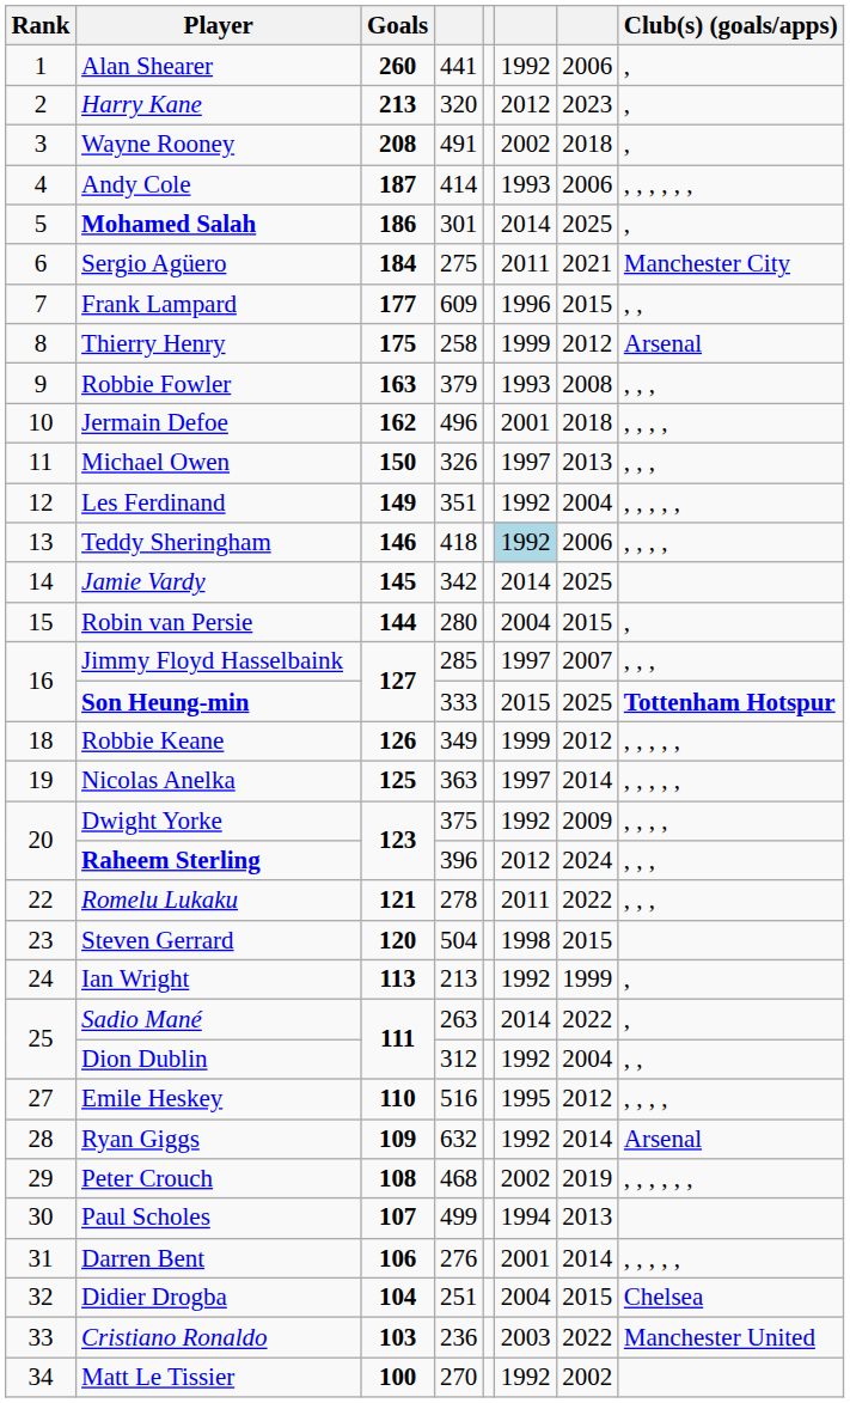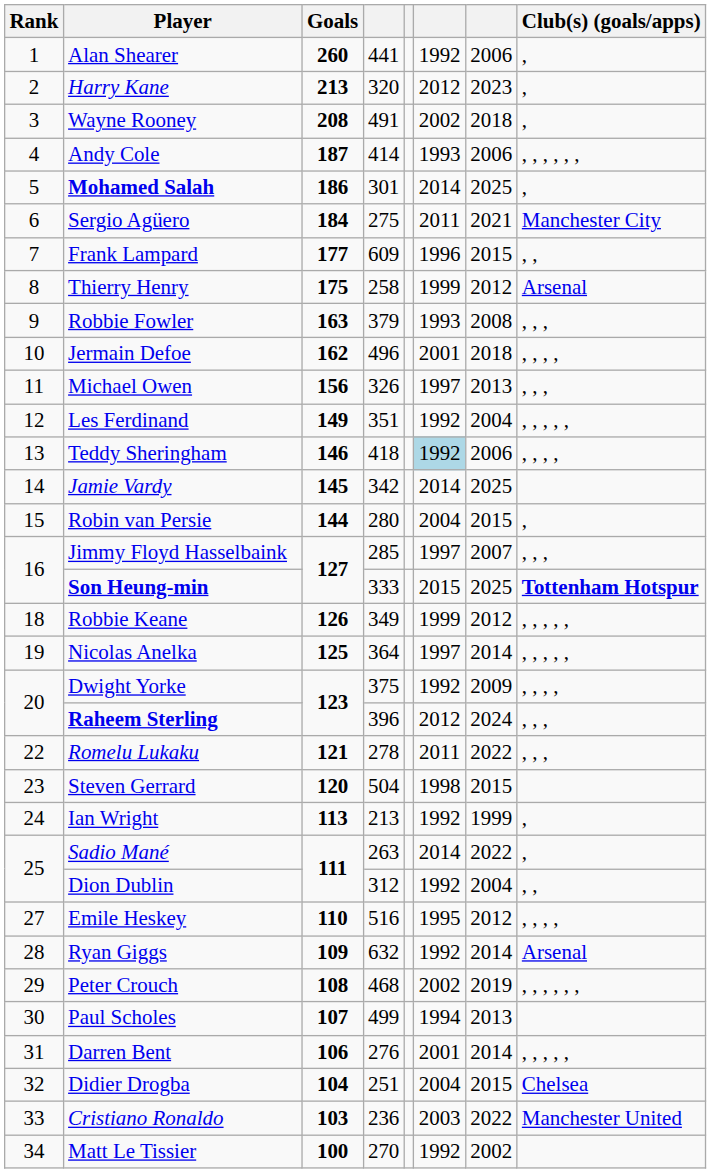 <table class="wikitable sortable" style="text-align:center">
 <tr>
 <th scope="col">Rank</th>
 <th scope="col" width="175px">Player</th>
 <th scope="col">Goals</th>
 <th scope="col"></th>
 <th scope="col"></th>
 <th scope="col"></th>
 <th scope="col"></th>
 <th class="unsortable">Club(s) (goals/apps)</th>
 </tr>
 <tr>
 <td>1</td>
 <td style="text-align:left" data-sort-value="Shearer, Alan"> <a href='#'>Alan Shearer</a></td>
 <td><strong>260</strong></td>
 <td>441</td>
 <td></td>
 <td>1992</td>
 <td>2006</td>
 <td style="text-align:left">, </td>
 </tr>
 <tr>
 <td>2</td>
 <td style="text-align:left" data-sort-value="Kane, Harry"> <em><a href='#'>Harry Kane</a></em></td>
 <td><strong>213</strong></td>
 <td>320</td>
 <td></td>
 <td>2012</td>
 <td>2023</td>
 <td style="text-align:left">, </td>
 </tr>
 <tr>
 <td>3</td>
 <td style="text-align:left" data-sort-value="Rooney, Wayne"> <a href='#'>Wayne Rooney</a></td>
 <td><strong>208</strong></td>
 <td>491</td>
 <td></td>
 <td>2002</td>
 <td>2018</td>
 <td style="text-align:left">, </td>
 </tr>
 <tr>
 <td>4</td>
 <td style="text-align:left" data-sort-value="Cole, Andy"> <a href='#'>Andy Cole</a></td>
 <td><strong>187</strong></td>
 <td>414</td>
 <td></td>
 <td>1993</td>
 <td>2006</td>
 <td style="text-align:left">, , , , , , </td>
 </tr>
 <tr>
 <td>5</td>
 <td style="text-align:left" data-sort-value="Salah, Mohamed"> <strong><a href='#'>Mohamed Salah</a></strong></td>
 <td><strong>186</strong></td>
 <td>301</td>
 <td></td>
 <td>2014</td>
 <td>2025</td>
 <td style="text-align:left">, </td>
 </tr>
 <tr>
 <td>6</td>
 <td style="text-align:left" data-sort-value="Aguero, Sergio"> <a href='#'>Sergio Agüero</a></td>
 <td><strong>184</strong></td>
 <td>275</td>
 <td></td>
 <td>2011</td>
 <td>2021</td>
 <td style="text-align:left"><a href='#'>Manchester City</a></td>
 </tr>
 <tr>
 <td>7</td>
 <td style="text-align:left" data-sort-value="Lampard, Frank"> <a href='#'>Frank Lampard</a></td>
 <td><strong>177</strong></td>
 <td>609</td>
 <td></td>
 <td>1996</td>
 <td>2015</td>
 <td style="text-align:left">, , </td>
 </tr>
 <tr>
 <td>8</td>
 <td style="text-align:left" data-sort-value="Henry, Thierry"> <a href='#'>Thierry Henry</a></td>
 <td><strong>175</strong></td>
 <td>258</td>
 <td></td>
 <td>1999</td>
 <td>2012</td>
 <td style="text-align:left"><a href='#'>Arsenal</a></td>
 </tr>
 <tr>
 <td>9</td>
 <td style="text-align:left" data-sort-value="Fowler, Robbie"> <a href='#'>Robbie Fowler</a></td>
 <td><strong>163</strong></td>
 <td>379</td>
 <td></td>
 <td>1993</td>
 <td>2008</td>
 <td style="text-align:left">, , , </td>
 </tr>
 <tr>
 <td>10</td>
 <td style="text-align:left" data-sort-value="Defoe, Jermain"> <a href='#'>Jermain Defoe</a></td>
 <td><strong>162</strong></td>
 <td>496</td>
 <td></td>
 <td>2001</td>
 <td>2018</td>
 <td style="text-align:left">, , , , </td>
 </tr>
 <tr>
 <td>11</td>
 <td style="text-align:left" data-sort-value="Owen, Michael"> <a href='#'>Michael Owen</a></td>
-<td><strong>150</strong></td>
+<td><strong>156</strong></td>
 <td>326</td>
 <td></td>
 <td>1997</td>
 <td>2013</td>
 <td style="text-align:left">, , , </td>
 </tr>
 <tr>
 <td>12</td>
 <td style="text-align:left" data-sort-value="Ferdinand, Les"> <a href='#'>Les Ferdinand</a></td>
 <td><strong>149</strong></td>
 <td>351</td>
 <td></td>
 <td>1992</td>
 <td>2004</td>
 <td style="text-align:left">, , , , , </td>
 </tr>
 <tr>
 <td>13</td>
 <td style="text-align:left" data-sort-value="Sheringham, Teddy"> <a href='#'>Teddy Sheringham</a></td>
 <td><strong>146</strong></td>
 <td>418</td>
 <td></td>
 <td style="background: lightblue;">1992</td>
 <td>2006</td>
 <td style="text-align:left">, , , , </td>
 </tr>
 <tr>
 <td>14</td>
 <td style="text-align:left" data-sort-value="Vardy, Jamie"> <em><a href='#'>Jamie Vardy</a></em></td>
 <td><strong>145</strong></td>
 <td>342</td>
 <td></td>
 <td>2014</td>
 <td>2025</td>
 <td style="text-align:left"></td>
 </tr>
 <tr>
 <td>15</td>
 <td style="text-align:left" data-sort-value="Persie, Robin van"> <a href='#'>Robin van Persie</a></td>
 <td><strong>144</strong></td>
 <td>280</td>
 <td></td>
 <td>2004</td>
 <td>2015</td>
 <td style="text-align:left">, </td>
 </tr>
 <tr>
 <td rowspan="2">16</td>
 <td style="text-align:left" data-sort-value="Hasselbaink, Jimmy Floyd"> <a href='#'>Jimmy Floyd Hasselbaink</a></td>
 <td rowspan="2"><strong>127</strong></td>
 <td>285</td>
 <td></td>
 <td>1997</td>
 <td>2007</td>
 <td style="text-align:left">, , , </td>
 </tr>
 <tr>
 <td style="text-align:left" data-sort-value="Son, Heung-min"> <strong><a href='#'>Son Heung-min</a></strong></td>
 <td>333</td>
 <td></td>
 <td>2015</td>
 <td>2025</td>
 <td style="text-align:left"><strong><a href='#'>Tottenham Hotspur</a></strong></td>
 </tr>
 <tr>
 <td>18</td>
 <td style="text-align:left" data-sort-value="Keane, Robbie"> <a href='#'>Robbie Keane</a></td>
 <td><strong>126</strong></td>
 <td>349</td>
 <td></td>
 <td>1999</td>
 <td>2012</td>
 <td style="text-align:left">, , , , , </td>
 </tr>
 <tr>
 <td>19</td>
 <td style="text-align:left" data-sort-value="Anelka, Nicholas"> <a href='#'>Nicolas Anelka</a></td>
 <td><strong>125</strong></td>
-<td>363</td>
+<td>364</td>
 <td></td>
 <td>1997</td>
 <td>2014</td>
 <td style="text-align:left">, , , , , </td>
 </tr>
 <tr>
 <td rowspan="2">20</td>
 <td style="text-align:left" data-sort-value="Yorke, Dwight"> <a href='#'>Dwight Yorke</a></td>
 <td rowspan="2"><strong>123</strong></td>
 <td>375</td>
 <td></td>
 <td>1992</td>
 <td>2009</td>
 <td style="text-align:left">, , , , </td>
 </tr>
 <tr>
 <td style="text-align:left" data-sort-value="Sterling, Raheem"> <strong><a href='#'>Raheem Sterling</a></strong></td>
 <td>396</td>
 <td></td>
 <td>2012</td>
 <td>2024</td>
 <td style="text-align:left">, , , </td>
 </tr>
 <tr>
 <td>22</td>
 <td style="text-align:left" data-sort-value="Lukaku, Romelu"> <em><a href='#'>Romelu Lukaku</a></em></td>
 <td><strong>121</strong></td>
 <td>278</td>
 <td></td>
 <td>2011</td>
 <td>2022</td>
 <td style="text-align:left">, , , </td>
 </tr>
 <tr>
 <td>23</td>
 <td style="text-align:left" data-sort-value="Gerrard, Steven"> <a href='#'>Steven Gerrard</a></td>
 <td><strong>120</strong></td>
 <td>504</td>
 <td></td>
 <td>1998</td>
 <td>2015</td>
 <td style="text-align:left"></td>
 </tr>
 <tr>
 <td>24</td>
 <td style="text-align:left" data-sort-value="Wright, Ian"> <a href='#'>Ian Wright</a></td>
 <td><strong>113</strong></td>
 <td>213</td>
 <td></td>
 <td>1992</td>
 <td>1999</td>
 <td style="text-align:left">, </td>
 </tr>
 <tr>
 <td rowspan="2">25</td>
 <td style="text-align:left" data-sort-value="Mané, Sadio"> <em><a href='#'>Sadio Mané</a></em></td>
 <td rowspan="2"><strong>111</strong></td>
 <td>263</td>
 <td></td>
 <td>2014</td>
 <td>2022</td>
 <td style="text-align:left">, </td>
 </tr>
 <tr>
 <td style="text-align:left" data-sort-value="Dublin, Dion"> <a href='#'>Dion Dublin</a></td>
 <td>312</td>
 <td></td>
 <td>1992</td>
 <td>2004</td>
 <td style="text-align:left">, , </td>
 </tr>
 <tr>
 <td>27</td>
 <td style="text-align:left" data-sort-value="Heskey, Emile"> <a href='#'>Emile Heskey</a></td>
 <td><strong>110</strong></td>
 <td>516</td>
 <td></td>
 <td>1995</td>
 <td>2012</td>
 <td style="text-align:left">, , , , </td>
 </tr>
 <tr>
 <td>28</td>
 <td style="text-align:left" data-sort-value="Giggs, Ryan"> <a href='#'>Ryan Giggs</a></td>
 <td><strong>109</strong></td>
 <td>632</td>
 <td></td>
 <td>1992</td>
 <td>2014</td>
 <td style="text-align:left"><a href='#'>Arsenal</a></td>
 </tr>
 <tr>
 <td>29</td>
 <td style="text-align:left" data-sort-value="Crouch, Peter"> <a href='#'>Peter Crouch</a></td>
 <td><strong>108</strong></td>
 <td>468</td>
 <td></td>
 <td>2002</td>
 <td>2019</td>
 <td style="text-align:left">, , , , , , </td>
 </tr>
 <tr>
 <td>30</td>
 <td style="text-align:left" data-sort-value="Scholes, Paul"> <a href='#'>Paul Scholes</a></td>
 <td><strong>107</strong></td>
 <td>499</td>
 <td></td>
 <td>1994</td>
 <td>2013</td>
 <td style="text-align:left"></td>
 </tr>
 <tr>
 <td>31</td>
 <td style="text-align:left" data-sort-value="Bent, Darren"> <a href='#'>Darren Bent</a></td>
 <td><strong>106</strong></td>
 <td>276</td>
 <td></td>
 <td>2001</td>
 <td>2014</td>
 <td style="text-align:left">, , , , , </td>
 </tr>
 <tr>
 <td>32</td>
 <td style="text-align:left" data-sort-value="Drogba, Didier"> <a href='#'>Didier Drogba</a></td>
 <td><strong>104</strong></td>
 <td>251</td>
 <td></td>
 <td>2004</td>
 <td>2015</td>
 <td style="text-align:left"><a href='#'>Chelsea</a></td>
 </tr>
 <tr>
 <td>33</td>
 <td style="text-align:left" data-sort-value="Ronaldo, Cristiano"> <em><a href='#'>Cristiano Ronaldo</a></em></td>
 <td><strong>103</strong></td>
 <td>236</td>
 <td></td>
 <td>2003</td>
 <td>2022</td>
 <td style="text-align:left"><a href='#'>Manchester United</a></td>
 </tr>
 <tr>
 <td>34</td>
 <td style="text-align:left" data-sort-value="Le Tissier, Matt"> <a href='#'>Matt Le Tissier</a></td>
 <td><strong>100</strong></td>
 <td>270</td>
 <td></td>
 <td>1992</td>
 <td>2002</td>
 <td style="text-align:left"></td>
 </tr>
 </table>
